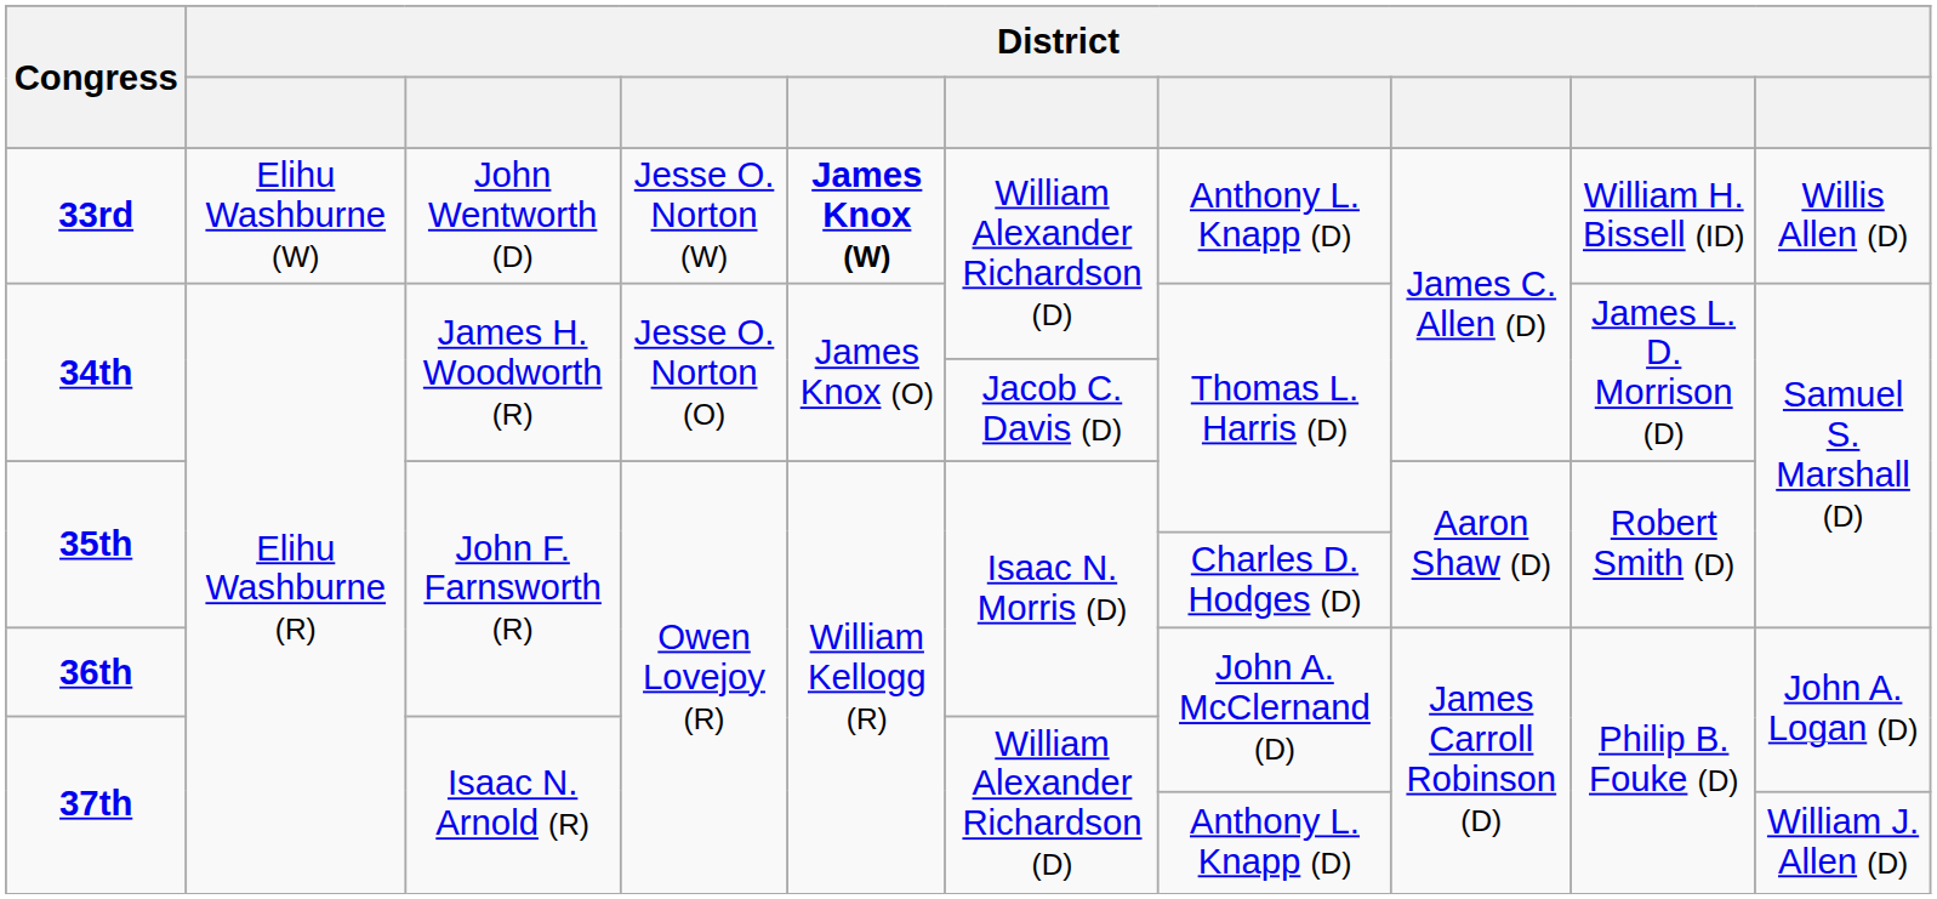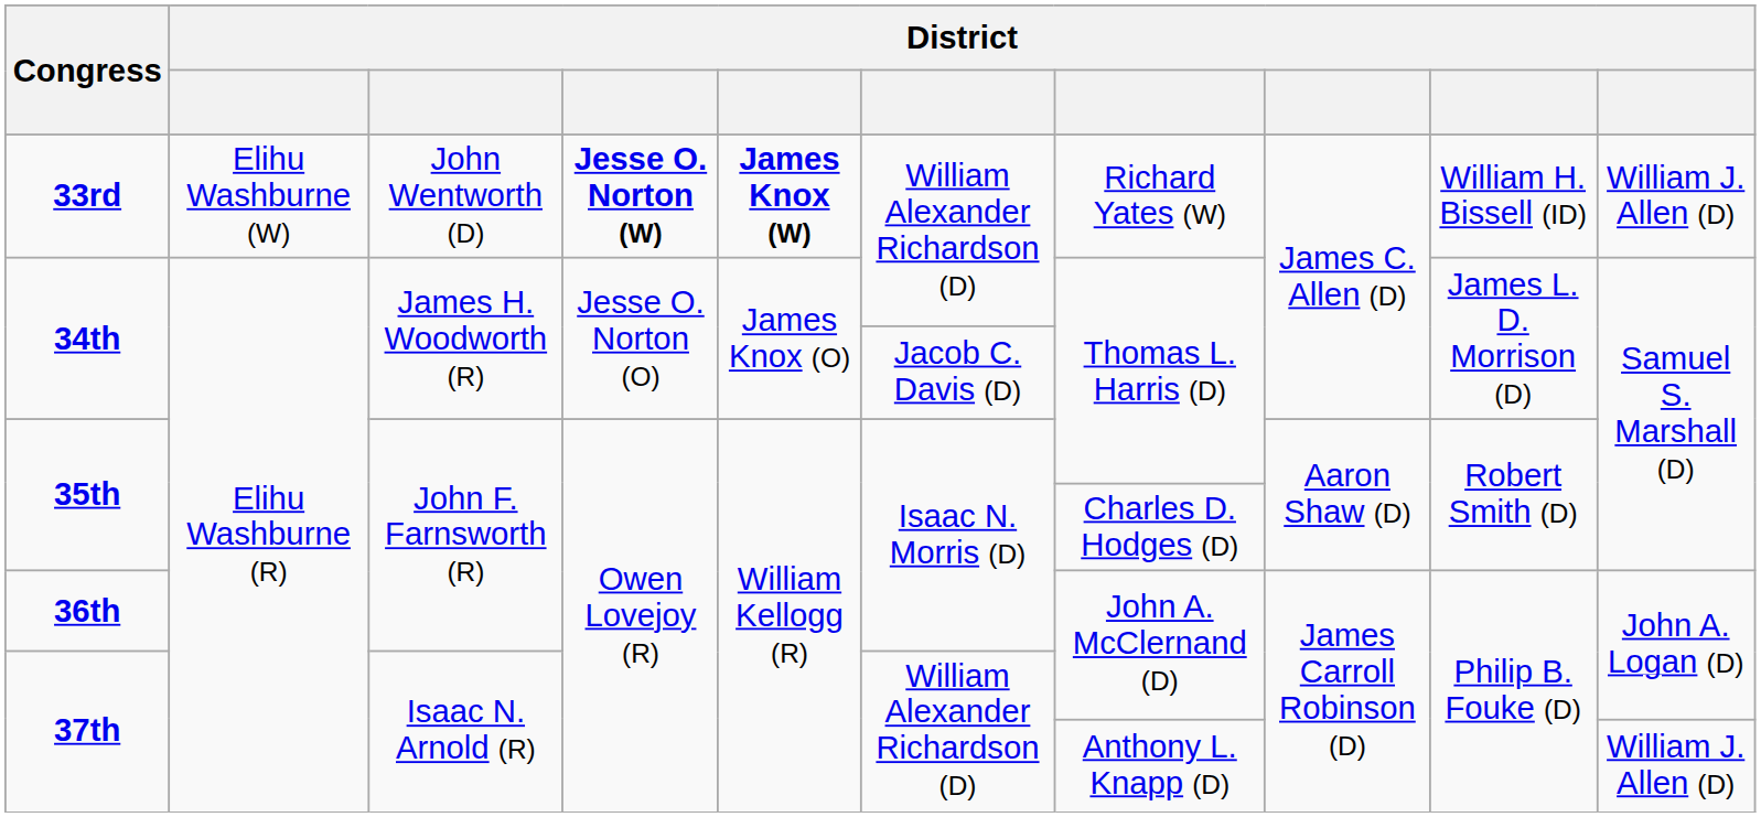 <table class=wikitable style="text-align:center">
 <tr style="height:2em">
 <th rowspan=2>Congress</th>
 <th colspan=9>District</th>
 </tr>
 <tr style="height:2em">
 <th></th>
 <th></th>
 <th></th>
 <th></th>
 <th></th>
 <th></th>
 <th></th>
 <th></th>
 <th></th>
 </tr>
 <tr style="height:2.5em">
 <td><strong><a href='#'>33rd</a></strong> </td>
 <td><a href='#'>Elihu Washburne</a> <small>(W)</small></td>
 <td><a href='#'>John Wentworth</a> <small>(D)</small></td>
-<td><a href='#'>Jesse O. Norton</a> <small>(W)</small></td>
+<td><strong><a href='#'>Jesse O. Norton</a> <small>(W)</small></strong></td>
 <td><strong><a href='#'>James Knox</a> <small>(W)</small></strong></td>
 <td rowspan=2 ><a href='#'>William Alexander<br>Richardson</a> <small>(D)</small></td>
-<td><a href='#'>Anthony L. Knapp</a> <small>(D)</small></td>
+<td><a href='#'>Richard Yates</a> <small>(W)</small></td>
 <td rowspan=3 ><a href='#'>James C.<br>Allen</a> <small>(D)</small></td>
 <td><a href='#'>William H. Bissell</a> <small>(ID)</small></td>
-<td><a href='#'>Willis Allen</a> <small>(D)</small></td>
+<td><a href='#'>William J. Allen</a> <small>(D)</small></td>
 </tr>
 <tr style="height:2em">
 <td rowspan=2><strong><a href='#'>34th</a></strong> </td>
 <td rowspan=7 ><a href='#'>Elihu Washburne</a> <small>(R)</small></td>
 <td rowspan=2 ><a href='#'>James H.<br>Woodworth</a> <small>(R)</small></td>
 <td rowspan=2 ><a href='#'>Jesse O. Norton</a> <small>(O)</small></td>
 <td rowspan=2 ><a href='#'>James Knox</a> <small>(O)</small></td>
 <td rowspan=3 ><a href='#'>Thomas L. Harris</a> <small>(D)</small></td>
 <td rowspan=2 ><a href='#'>James L. D.<br>Morrison</a> <small>(D)</small></td>
 <td rowspan=4 ><a href='#'>Samuel S.<br>Marshall</a> <small>(D)</small></td>
 </tr>
 <tr style="height:2em">
 <td><a href='#'>Jacob C. Davis</a> <small>(D)</small></td>
 </tr>
 <tr style="height:2em">
 <td rowspan=2><strong><a href='#'>35th</a></strong> </td>
 <td rowspan=3 ><a href='#'>John F.<br>Farnsworth</a> <small>(R)</small></td>
 <td rowspan=5 ><a href='#'>Owen Lovejoy</a> <small>(R)</small></td>
 <td rowspan=5 ><a href='#'>William<br>Kellogg</a> <small>(R)</small></td>
 <td rowspan=3 ><a href='#'>Isaac N. Morris</a> <small>(D)</small></td>
 <td rowspan=2 ><a href='#'>Aaron Shaw</a> <small>(D)</small></td>
 <td rowspan=2 ><a href='#'>Robert Smith</a> <small>(D)</small></td>
 </tr>
 <tr style="height:2em">
 <td><a href='#'>Charles D. Hodges</a> <small>(D)</small></td>
 </tr>
 <tr style="height:2.5em">
 <td><strong><a href='#'>36th</a></strong> </td>
 <td rowspan=2 ><a href='#'>John A.<br>McClernand</a> <small>(D)</small></td>
 <td rowspan=3 ><a href='#'>James Carroll<br>Robinson</a> <small>(D)</small></td>
 <td rowspan=3 ><a href='#'>Philip B. Fouke</a> <small>(D)</small></td>
 <td rowspan=2 ><a href='#'>John A. Logan</a> <small>(D)</small></td>
 </tr>
 <tr style="height:2em">
 <td rowspan=2><strong><a href='#'>37th</a></strong> </td>
 <td rowspan=2 ><a href='#'>Isaac N. Arnold</a> <small>(R)</small></td>
 <td rowspan=2 ><a href='#'>William Alexander<br>Richardson</a> <small>(D)</small></td>
 </tr>
 <tr style="height:2em">
 <td><a href='#'>Anthony L. Knapp</a> <small>(D)</small></td>
 <td><a href='#'>William J. Allen</a> <small>(D)</small></td>
 </tr>
 </table>
